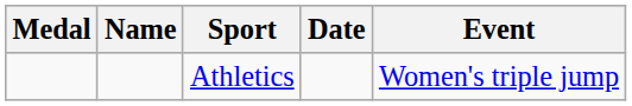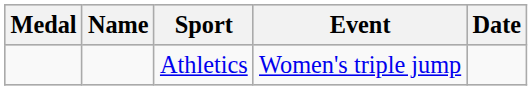 <table class="wikitable sortable" style="font-size:95%">
 <tr>
 <th>Medal</th>
 <th>Name</th>
 <th>Sport</th>
+<th>Event</th>
 <th>Date</th>
-<th>Event</th>
 </tr>
 <tr>
 <td></td>
 <td></td>
 <td><a href='#'>Athletics</a></td>
+<td><a href='#'>Women's triple jump</a></td>
 <td></td>
-<td><a href='#'>Women's triple jump</a></td>
 </tr>
 </table>
